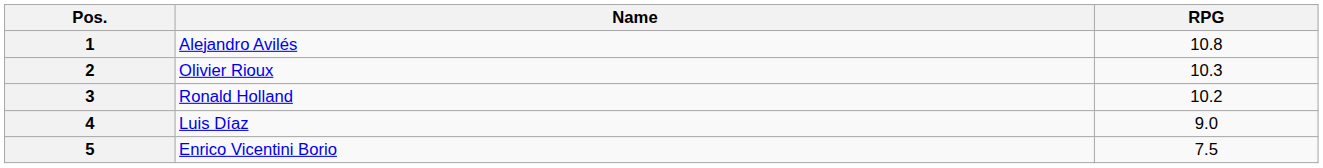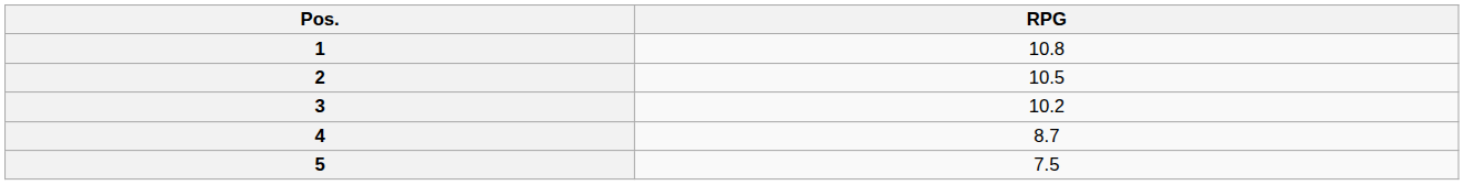 <table class=wikitable width=100% style="text-align:center;">
 <tr>
 <th width="13%">Pos.</th>
-<th width="70%">Name</th>
 <th width="17%">RPG</th>
 </tr>
 <tr>
 <th>1</th>
-<td align=left> <a href='#'>Alejandro Avilés</a></td>
 <td>10.8</td>
 </tr>
 <tr>
 <th>2</th>
-<td align=left> <a href='#'>Olivier Rioux</a></td>
-<td>10.3</td>
+<td>10.5</td>
 </tr>
 <tr>
 <th>3</th>
-<td align=left> <a href='#'>Ronald Holland</a></td>
 <td>10.2</td>
 </tr>
 <tr>
 <th>4</th>
-<td align=left> <a href='#'>Luis Díaz</a></td>
-<td>9.0</td>
+<td>8.7</td>
 </tr>
 <tr>
 <th>5</th>
-<td align=left> <a href='#'>Enrico Vicentini Borio</a></td>
 <td>7.5</td>
 </tr>
 </table>
